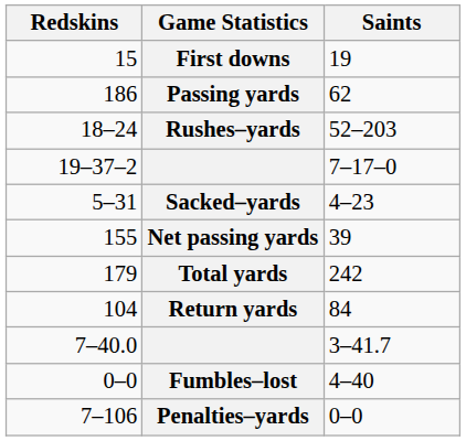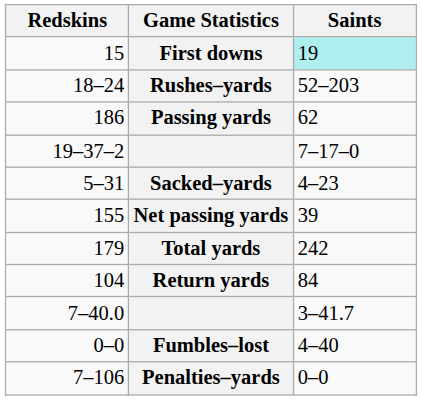 <table class="wikitable" style="margin: 1em auto 1em auto">
 <tr>
 <th style="width:30%;">Redskins</th>
 <th style="width:40%;">Game Statistics</th>
 <th style="width:30%;">Saints</th>
 </tr>
 <tr>
 <td style="text-align:right;">15</td>
 <th>First downs</th>
-<td>19</td>
+<td style="background: paleturquoise;">19</td>
+</tr>
+<tr>
+<td style="text-align:right;">18–24</td>
+<th>Rushes–yards</th>
+<td>52–203</td>
 </tr>
 <tr>
 <td style="text-align:right;">186</td>
 <th>Passing yards</th>
 <td>62</td>
-</tr>
-<tr>
-<td style="text-align:right;">18–24</td>
-<th>Rushes–yards</th>
-<td>52–203</td>
 </tr>
 <tr>
 <td style="text-align:right;">19–37–2</td>
 <th></th>
 <td>7–17–0</td>
 </tr>
 <tr>
 <td style="text-align:right;">5–31</td>
 <th>Sacked–yards</th>
 <td>4–23</td>
 </tr>
 <tr>
 <td style="text-align:right;">155</td>
 <th>Net passing yards</th>
 <td>39</td>
 </tr>
 <tr>
 <td style="text-align:right;">179</td>
 <th>Total yards</th>
 <td>242</td>
 </tr>
 <tr>
 <td style="text-align:right;">104</td>
 <th>Return yards</th>
 <td>84</td>
 </tr>
 <tr>
 <td style="text-align:right;">7–40.0</td>
 <th></th>
 <td>3–41.7</td>
 </tr>
 <tr>
 <td style="text-align:right;">0–0</td>
 <th>Fumbles–lost</th>
 <td>4–40</td>
 </tr>
 <tr>
 <td style="text-align:right;">7–106</td>
 <th>Penalties–yards</th>
 <td>0–0</td>
 </tr>
 </table>
